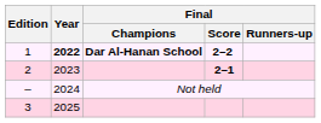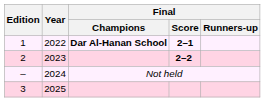 <table class="wikitable" style="text-align:center">
 <tr>
 <th rowspan="2">Edition</th>
 <th rowspan="2">Year</th>
 <th colspan="3">Final</th>
 </tr>
 <tr>
 <th>Champions</th>
 <th>Score</th>
 <th>Runners-up</th>
 </tr>
 <tr align="centre" bgcolor="#fff0ff">
 <td>1</td>
-<td><strong>2022</strong></td>
+<td>2022</td>
 <td align=left><strong>Dar Al-Hanan School</strong></td>
-<td><strong>2–2</strong>   </td>
+<td><strong>2–1</strong></td>
 <td align=left></td>
 </tr>
 <tr align="centre" bgcolor="#FFD4E4">
 <td>2</td>
 <td>2023</td>
 <td align=left><strong></strong></td>
-<td><strong>2–1</strong></td>
+<td><strong>2–2</strong>   </td>
 <td align=left></td>
 </tr>
 <tr align="centre" bgcolor="#fff0ff">
 <td>–</td>
 <td>2024</td>
 <td colspan=3><em>Not held</em></td>
 </tr>
 <tr align="centre" bgcolor="#FFD4E4">
 <td>3</td>
 <td>2025</td>
 <td></td>
 <td></td>
 <td></td>
 </tr>
 </table>
